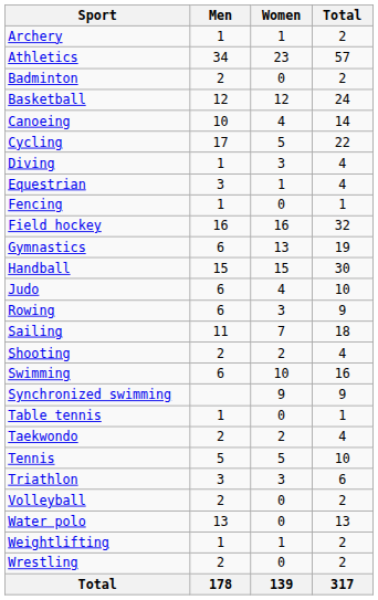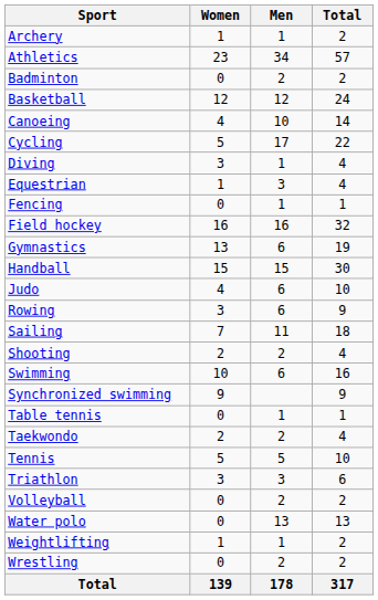 <table class="wikitable sortable" style="text-align:center">
 <tr>
 <th width=180>Sport</th>
+<th width=55>Women</th>
 <th width=55>Men</th>
-<th width=55>Women</th>
 <th width=55>Total</th>
 </tr>
 <tr>
 <td align=left><a href='#'>Archery</a></td>
 <td>1</td>
 <td>1</td>
 <td>2</td>
 </tr>
 <tr>
 <td align=left><a href='#'>Athletics</a></td>
+<td>23</td>
 <td>34</td>
-<td>23</td>
 <td>57</td>
 </tr>
 <tr>
 <td align=left><a href='#'>Badminton</a></td>
+<td>0</td>
 <td>2</td>
-<td>0</td>
 <td>2</td>
 </tr>
 <tr>
 <td align=left><a href='#'>Basketball</a></td>
 <td>12</td>
 <td>12</td>
 <td>24</td>
 </tr>
 <tr>
 <td align=left><a href='#'>Canoeing</a></td>
+<td>4</td>
 <td>10</td>
-<td>4</td>
 <td>14</td>
 </tr>
 <tr>
 <td align=left><a href='#'>Cycling</a></td>
+<td>5</td>
 <td>17</td>
-<td>5</td>
 <td>22</td>
 </tr>
 <tr>
 <td align=left><a href='#'>Diving</a></td>
+<td>3</td>
+<td>1</td>
+<td>4</td>
+</tr>
+<tr>
+<td align=left><a href='#'>Equestrian</a></td>
 <td>1</td>
 <td>3</td>
 <td>4</td>
 </tr>
 <tr>
-<td align=left><a href='#'>Equestrian</a></td>
-<td>3</td>
+<td align=left><a href='#'>Fencing</a></td>
+<td>0</td>
 <td>1</td>
-<td>4</td>
-</tr>
-<tr>
-<td align=left><a href='#'>Fencing</a></td>
-<td>1</td>
-<td>0</td>
 <td>1</td>
 </tr>
 <tr>
 <td align=left><a href='#'>Field hockey</a></td>
 <td>16</td>
 <td>16</td>
 <td>32</td>
 </tr>
 <tr>
 <td align=left><a href='#'>Gymnastics</a></td>
+<td>13</td>
 <td>6</td>
-<td>13</td>
 <td>19</td>
 </tr>
 <tr>
 <td align=left><a href='#'>Handball</a></td>
 <td>15</td>
 <td>15</td>
 <td>30</td>
 </tr>
 <tr>
 <td align=left><a href='#'>Judo</a></td>
+<td>4</td>
 <td>6</td>
-<td>4</td>
 <td>10</td>
 </tr>
 <tr>
 <td align=left><a href='#'>Rowing</a></td>
+<td>3</td>
 <td>6</td>
-<td>3</td>
 <td>9</td>
 </tr>
 <tr>
 <td align=left><a href='#'>Sailing</a></td>
+<td>7</td>
 <td>11</td>
-<td>7</td>
 <td>18</td>
 </tr>
 <tr>
 <td align=left><a href='#'>Shooting</a></td>
 <td>2</td>
 <td>2</td>
 <td>4</td>
 </tr>
 <tr>
 <td align=left><a href='#'>Swimming</a></td>
+<td>10</td>
 <td>6</td>
-<td>10</td>
 <td>16</td>
 </tr>
 <tr>
 <td align=left><a href='#'>Synchronized swimming</a></td>
+<td>9</td>
 <td></td>
-<td>9</td>
 <td>9</td>
 </tr>
 <tr>
 <td align=left><a href='#'>Table tennis</a></td>
+<td>0</td>
 <td>1</td>
-<td>0</td>
 <td>1</td>
 </tr>
 <tr>
 <td align=left><a href='#'>Taekwondo</a></td>
 <td>2</td>
 <td>2</td>
 <td>4</td>
 </tr>
 <tr>
 <td align=left><a href='#'>Tennis</a></td>
 <td>5</td>
 <td>5</td>
 <td>10</td>
 </tr>
 <tr>
 <td align=left><a href='#'>Triathlon</a></td>
 <td>3</td>
 <td>3</td>
 <td>6</td>
 </tr>
 <tr>
 <td align=left><a href='#'>Volleyball</a></td>
+<td>0</td>
 <td>2</td>
-<td>0</td>
 <td>2</td>
 </tr>
 <tr>
 <td align=left><a href='#'>Water polo</a></td>
+<td>0</td>
 <td>13</td>
-<td>0</td>
 <td>13</td>
 </tr>
 <tr>
 <td align=left><a href='#'>Weightlifting</a></td>
 <td>1</td>
 <td>1</td>
 <td>2</td>
 </tr>
 <tr>
 <td align=left><a href='#'>Wrestling</a></td>
+<td>0</td>
 <td>2</td>
-<td>0</td>
 <td>2</td>
 </tr>
 <tr class="sortbottom">
 <th>Total</th>
+<th>139</th>
 <th>178</th>
-<th>139</th>
 <th>317</th>
 </tr>
 </table>
